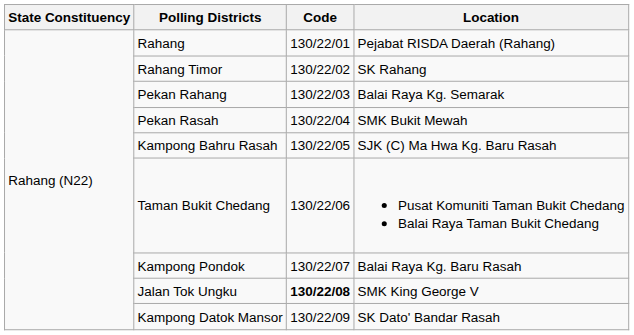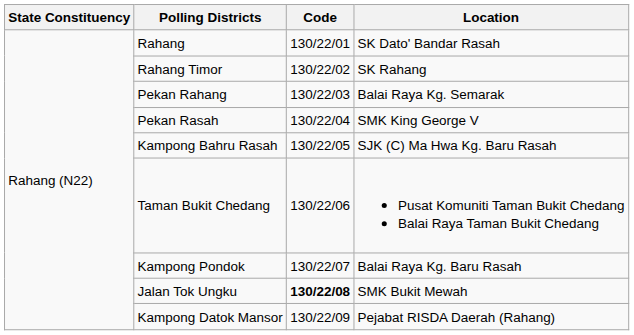 <table class="wikitable sortable mw-collapsible">
 <tr>
 <th><small>State Constituency</small></th>
 <th><small>Polling Districts</small></th>
 <th><small>Code</small></th>
 <th><small>Location</small></th>
 </tr>
 <tr>
 <td rowspan="9"><small>Rahang (N22)</small></td>
 <td><small>Rahang</small></td>
 <td><small>130/22/01</small></td>
-<td><small>Pejabat RISDA Daerah (Rahang)</small></td>
+<td><small>SK Dato' Bandar Rasah</small></td>
 </tr>
 <tr>
 <td><small>Rahang Timor</small></td>
 <td><small>130/22/02</small></td>
 <td><small>SK Rahang</small></td>
 </tr>
 <tr>
 <td><small>Pekan Rahang</small></td>
 <td><small>130/22/03</small></td>
 <td><small>Balai Raya Kg. Semarak</small></td>
 </tr>
 <tr>
 <td><small>Pekan Rasah</small></td>
 <td><small>130/22/04</small></td>
-<td><small>SMK Bukit Mewah</small></td>
+<td><small>SMK King George V</small></td>
 </tr>
 <tr>
 <td><small>Kampong Bahru Rasah</small></td>
 <td><small>130/22/05</small></td>
 <td><small>SJK (C) Ma Hwa Kg. Baru Rasah</small></td>
 </tr>
 <tr>
 <td><small>Taman Bukit Chedang</small></td>
 <td><small>130/22/06</small></td>
 <td><br><ul><li><small>Pusat Komuniti Taman Bukit Chedang</small></li><li><small>Balai Raya Taman Bukit Chedang</small></li></ul></td>
 </tr>
 <tr>
 <td><small>Kampong Pondok</small></td>
 <td><small>130/22/07</small></td>
 <td><small>Balai Raya Kg. Baru Rasah</small></td>
 </tr>
 <tr>
 <td><small>Jalan Tok Ungku</small></td>
 <td><strong><small>130/22/08</small></strong></td>
-<td><small>SMK King George V</small></td>
+<td><small>SMK Bukit Mewah</small></td>
 </tr>
 <tr>
 <td><small>Kampong Datok Mansor</small></td>
 <td><small>130/22/09</small></td>
-<td><small>SK Dato' Bandar Rasah</small></td>
+<td><small>Pejabat RISDA Daerah (Rahang)</small></td>
 </tr>
 </table>
